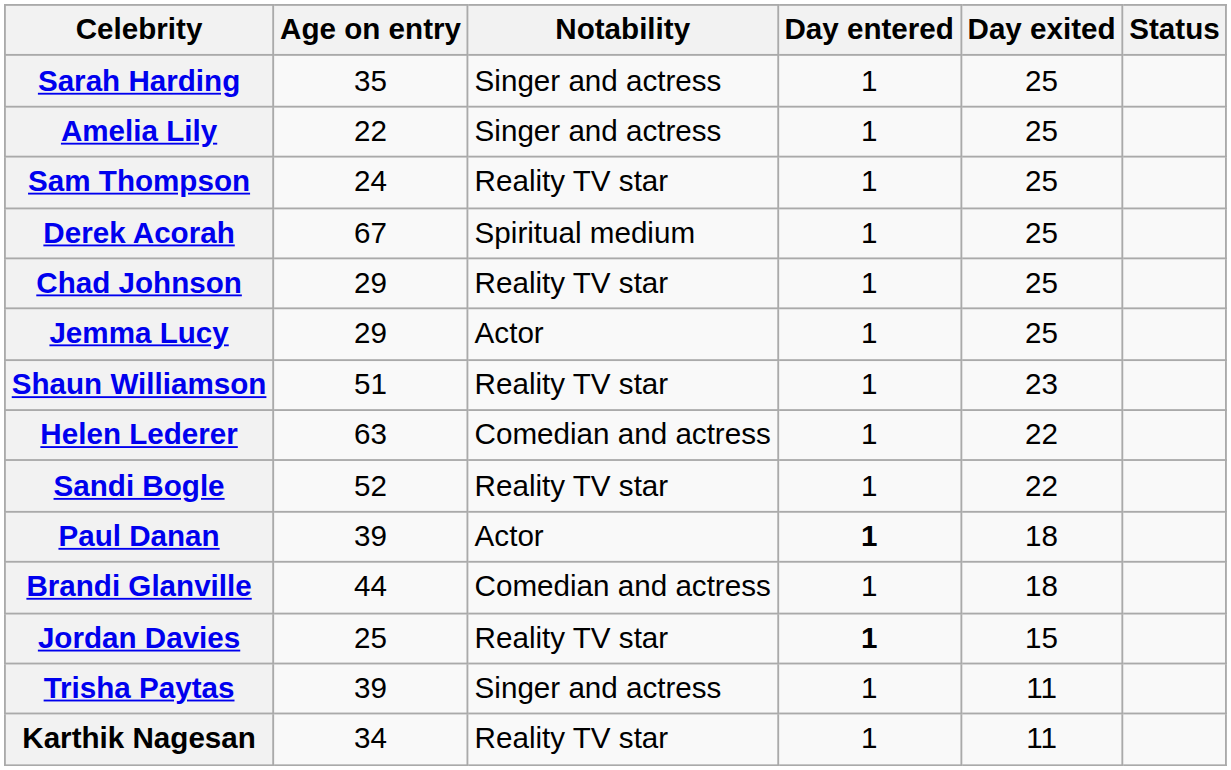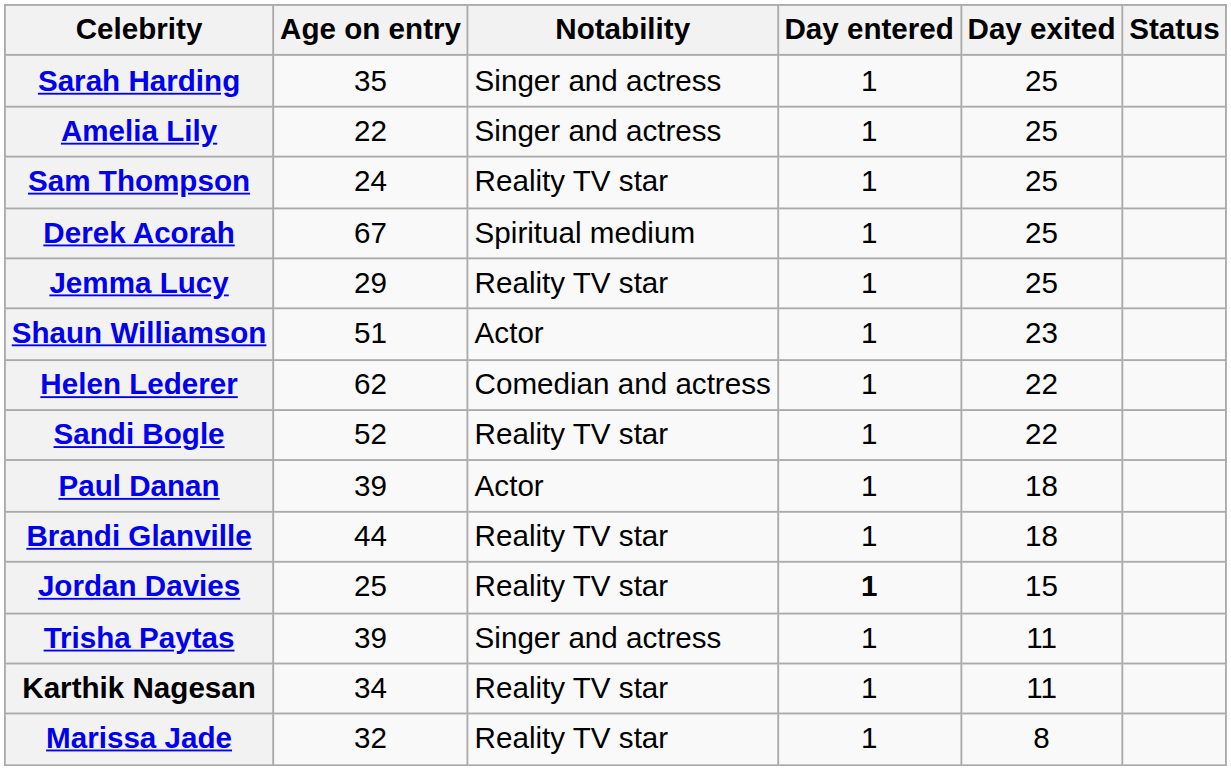 <table class="wikitable sortable" style="text-align:left; line-height:20px; width:auto;">
 <tr>
 <th scope="col">Celebrity</th>
 <th scope="col">Age on entry</th>
 <th scope="col">Notability</th>
 <th scope="col">Day entered</th>
 <th scope="col">Day exited</th>
 <th scope="col">Status</th>
 </tr>
 <tr>
 <th scope="row"><a href='#'>Sarah Harding</a></th>
 <td align="center">35</td>
 <td>Singer and actress</td>
 <td align="center">1</td>
 <td align="center">25</td>
 <td></td>
 </tr>
 <tr>
 <th scope="row"><a href='#'>Amelia Lily</a></th>
 <td align="center">22</td>
 <td>Singer and actress</td>
 <td align="center">1</td>
 <td align="center">25</td>
 <td></td>
 </tr>
 <tr>
 <th scope="row"><a href='#'>Sam Thompson</a></th>
 <td align="center">24</td>
 <td>Reality TV star</td>
 <td align="center">1</td>
 <td align="center">25</td>
 <td></td>
 </tr>
 <tr>
 <th scope="row"><a href='#'>Derek Acorah</a></th>
 <td align="center">67</td>
 <td>Spiritual medium</td>
 <td align="center">1</td>
 <td align="center">25</td>
 <td></td>
 </tr>
 <tr>
-<th scope="row"><a href='#'>Chad Johnson</a></th>
+<th scope="row"><a href='#'>Jemma Lucy</a></th>
 <td align="center">29</td>
 <td>Reality TV star</td>
 <td align="center">1</td>
 <td align="center">25</td>
 <td></td>
 </tr>
 <tr>
-<th scope="row"><a href='#'>Jemma Lucy</a></th>
-<td align="center">29</td>
-<td>Actor</td>
-<td align="center">1</td>
-<td align="center">25</td>
-<td></td>
-</tr>
-<tr>
 <th scope="row"><a href='#'>Shaun Williamson</a></th>
 <td align="center">51</td>
-<td>Reality TV star</td>
+<td>Actor</td>
 <td align="center">1</td>
 <td align="center">23</td>
 <td></td>
 </tr>
 <tr>
 <th scope="row"><a href='#'>Helen Lederer</a></th>
-<td align="center">63</td>
+<td align="center">62</td>
 <td>Comedian and actress</td>
 <td align="center">1</td>
 <td align="center">22</td>
 <td></td>
 </tr>
 <tr>
 <th scope="row"><a href='#'>Sandi Bogle</a></th>
 <td align="center">52</td>
 <td>Reality TV star</td>
 <td align="center">1</td>
 <td align="center">22</td>
 <td></td>
 </tr>
 <tr>
 <th scope="row"><a href='#'>Paul Danan</a></th>
 <td align="center">39</td>
 <td>Actor</td>
-<td align="center"><strong>1</strong></td>
+<td align="center">1</td>
 <td align="center">18</td>
 <td></td>
 </tr>
 <tr>
 <th scope="row"><a href='#'>Brandi Glanville</a></th>
 <td align="center">44</td>
-<td>Comedian and actress</td>
+<td>Reality TV star</td>
 <td align="center">1</td>
 <td align="center">18</td>
 <td></td>
 </tr>
 <tr>
 <th scope="row"><a href='#'>Jordan Davies</a></th>
 <td align="center">25</td>
 <td>Reality TV star</td>
 <td align="center"><strong>1</strong></td>
 <td align="center">15</td>
 <td></td>
 </tr>
 <tr>
 <th scope="row"><a href='#'>Trisha Paytas</a></th>
 <td align="center">39</td>
 <td>Singer and actress</td>
 <td align="center">1</td>
 <td align="center">11</td>
 <td></td>
 </tr>
 <tr>
 <th scope="row">Karthik Nagesan</th>
 <td align="center">34</td>
 <td>Reality TV star</td>
 <td align="center">1</td>
 <td align="center">11</td>
 <td></td>
 </tr>
+<tr>
+<th scope="row"><a href='#'>Marissa Jade</a></th>
+<td align="center">32</td>
+<td>Reality TV star</td>
+<td align="center">1</td>
+<td align="center">8</td>
+<td></td>
+</tr>
 </table>
